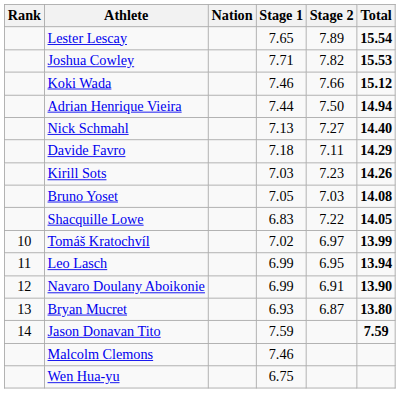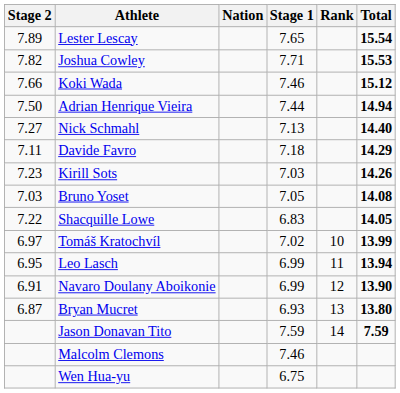 <table class="wikitable sortable" style="text-align:center">
 <tr>
-<th>Rank</th>
+<th>Stage 2</th>
 <th>Athlete</th>
 <th>Nation</th>
 <th>Stage 1</th>
-<th>Stage 2</th>
+<th>Rank</th>
 <th>Total</th>
 </tr>
 <tr>
-<td></td>
+<td>7.89</td>
 <td align=left><a href='#'>Lester Lescay</a></td>
 <td align=left></td>
 <td>7.65</td>
-<td>7.89</td>
+<td></td>
 <td><strong>15.54</strong></td>
 </tr>
 <tr>
-<td></td>
+<td>7.82</td>
 <td align=left><a href='#'>Joshua Cowley</a></td>
 <td align=left></td>
 <td>7.71</td>
-<td>7.82</td>
+<td></td>
 <td><strong>15.53</strong></td>
 </tr>
 <tr>
-<td></td>
+<td>7.66</td>
 <td align=left><a href='#'>Koki Wada</a></td>
 <td align=left></td>
 <td>7.46</td>
-<td>7.66</td>
+<td></td>
 <td><strong>15.12</strong></td>
 </tr>
 <tr>
-<td></td>
+<td>7.50</td>
 <td align=left><a href='#'>Adrian Henrique Vieira</a></td>
 <td align=left></td>
 <td>7.44</td>
-<td>7.50</td>
+<td></td>
 <td><strong>14.94</strong></td>
 </tr>
 <tr>
-<td></td>
+<td>7.27</td>
 <td align=left><a href='#'>Nick Schmahl</a></td>
 <td align="left"></td>
 <td>7.13</td>
-<td>7.27</td>
+<td></td>
 <td><strong>14.40</strong></td>
 </tr>
 <tr>
-<td></td>
+<td>7.11</td>
 <td align=left><a href='#'>Davide Favro</a></td>
 <td align=left></td>
 <td>7.18</td>
-<td>7.11</td>
+<td></td>
 <td><strong>14.29</strong></td>
 </tr>
 <tr>
-<td></td>
+<td>7.23</td>
 <td align=left><a href='#'>Kirill Sots</a></td>
 <td align=left></td>
 <td>7.03</td>
-<td>7.23</td>
+<td></td>
 <td><strong>14.26</strong></td>
 </tr>
 <tr>
-<td></td>
+<td>7.03</td>
 <td align=left><a href='#'>Bruno Yoset</a></td>
 <td align=left></td>
 <td>7.05</td>
-<td>7.03</td>
+<td></td>
 <td><strong>14.08</strong></td>
 </tr>
 <tr>
-<td></td>
+<td>7.22</td>
 <td align=left><a href='#'>Shacquille Lowe</a></td>
 <td align=left></td>
 <td>6.83</td>
-<td>7.22</td>
+<td></td>
 <td><strong>14.05</strong></td>
 </tr>
 <tr>
-<td>10</td>
+<td>6.97</td>
 <td align=left><a href='#'>Tomáš Kratochvíl</a></td>
 <td align=left></td>
 <td>7.02</td>
-<td>6.97</td>
+<td>10</td>
 <td><strong>13.99</strong></td>
 </tr>
 <tr>
-<td>11</td>
+<td>6.95</td>
 <td align=left><a href='#'>Leo Lasch</a></td>
 <td align="left"></td>
 <td>6.99</td>
-<td>6.95</td>
+<td>11</td>
 <td><strong>13.94</strong></td>
 </tr>
 <tr>
-<td>12</td>
+<td>6.91</td>
 <td align=left><a href='#'>Navaro Doulany Aboikonie</a></td>
 <td align="left"></td>
 <td>6.99</td>
-<td>6.91</td>
+<td>12</td>
 <td><strong>13.90</strong></td>
 </tr>
 <tr>
-<td>13</td>
+<td>6.87</td>
 <td align=left><a href='#'>Bryan Mucret</a></td>
 <td align=left></td>
 <td>6.93</td>
-<td>6.87</td>
+<td>13</td>
 <td><strong>13.80</strong></td>
 </tr>
 <tr>
-<td>14</td>
+<td></td>
 <td align=left><a href='#'>Jason Donavan Tito</a></td>
 <td align=left></td>
 <td>7.59</td>
-<td></td>
+<td>14</td>
 <td><strong>7.59</strong></td>
 </tr>
 <tr>
 <td></td>
 <td align=left><a href='#'>Malcolm Clemons</a></td>
 <td align=left></td>
 <td>7.46</td>
 <td></td>
 <td></td>
 </tr>
 <tr>
 <td></td>
 <td align=left><a href='#'>Wen Hua-yu</a></td>
 <td align=left></td>
 <td>6.75</td>
 <td></td>
 <td></td>
 </tr>
 </table>
